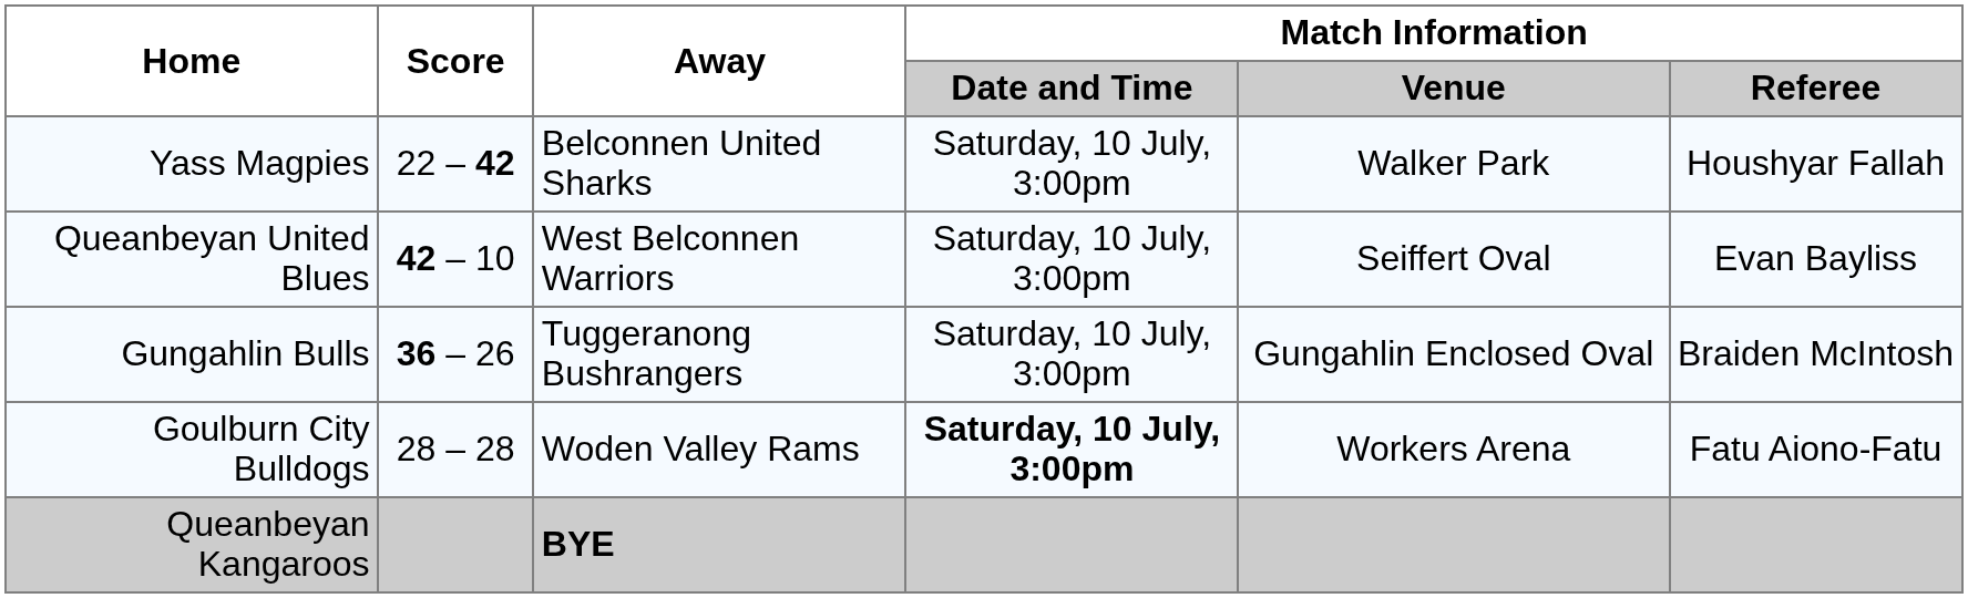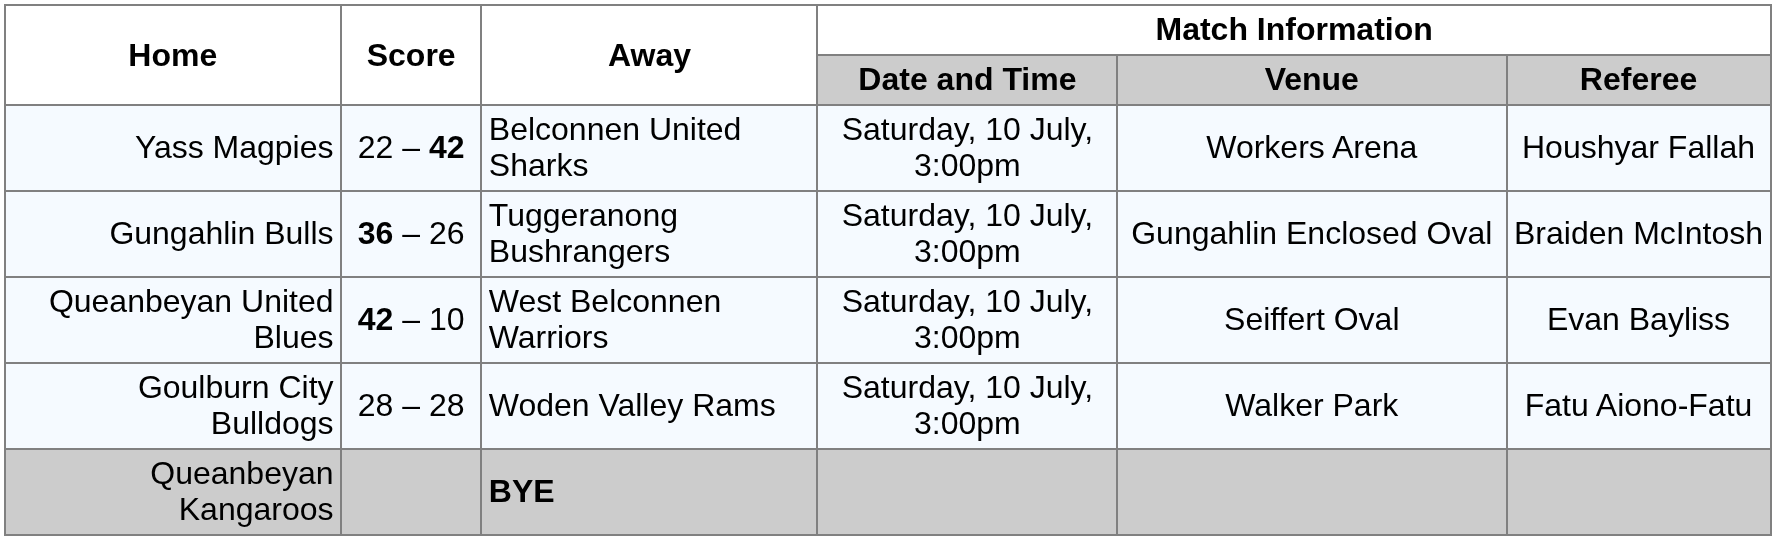 <table width="100%" cellspacing="0" cellpadding="3" border="1" style="border-collapse:collapse;  text-align:center;">
 <tr>
 <th rowspan="2" width="19%">Home</th>
 <th rowspan="2" width="8%">Score</th>
 <th rowspan="2" width="19%">Away</th>
 <th colspan="3">Match Information</th>
 </tr>
 <tr bgcolor="#CCCCCC">
 <th width="17%">Date and Time</th>
 <th width="22%">Venue</th>
 <th width="50%">Referee</th>
 </tr>
 <tr style="text-align:center; background:#f5faff;">
 <td align="right">Yass Magpies </td>
 <td>22 – <strong>42</strong></td>
 <td align="left"> Belconnen United Sharks</td>
 <td>Saturday, 10 July, 3:00pm</td>
-<td>Walker Park</td>
+<td>Workers Arena</td>
 <td>Houshyar Fallah</td>
+</tr>
+<tr style="text-align:center; background:#f5faff;">
+<td align="right">Gungahlin Bulls </td>
+<td><strong>36</strong> – 26</td>
+<td align="left"> Tuggeranong Bushrangers</td>
+<td>Saturday, 10 July, 3:00pm</td>
+<td>Gungahlin Enclosed Oval</td>
+<td>Braiden McIntosh</td>
 </tr>
 <tr style="text-align:center; background:#f5faff;">
 <td align="right">Queanbeyan United Blues </td>
 <td><strong>42</strong> – 10</td>
 <td align="left"> West Belconnen Warriors</td>
 <td>Saturday, 10 July, 3:00pm</td>
 <td>Seiffert Oval</td>
 <td>Evan Bayliss</td>
 </tr>
 <tr style="text-align:center; background:#f5faff;">
-<td align="right">Gungahlin Bulls </td>
-<td><strong>36</strong> – 26</td>
-<td align="left"> Tuggeranong Bushrangers</td>
-<td>Saturday, 10 July, 3:00pm</td>
-<td>Gungahlin Enclosed Oval</td>
-<td>Braiden McIntosh</td>
-</tr>
-<tr style="text-align:center; background:#f5faff;">
 <td align="right">Goulburn City Bulldogs </td>
 <td>28 – 28</td>
 <td align="left"> Woden Valley Rams</td>
-<td><strong>Saturday, 10 July, 3:00pm</strong></td>
-<td>Workers Arena</td>
+<td>Saturday, 10 July, 3:00pm</td>
+<td>Walker Park</td>
 <td>Fatu Aiono-Fatu</td>
 </tr>
 <tr style="text-align:center; background:#CCCCCC;">
 <td align="right">Queanbeyan Kangaroos </td>
 <td></td>
 <td align="left"><strong>BYE</strong></td>
 <td></td>
 <td></td>
 <td></td>
 </tr>
 </table>
